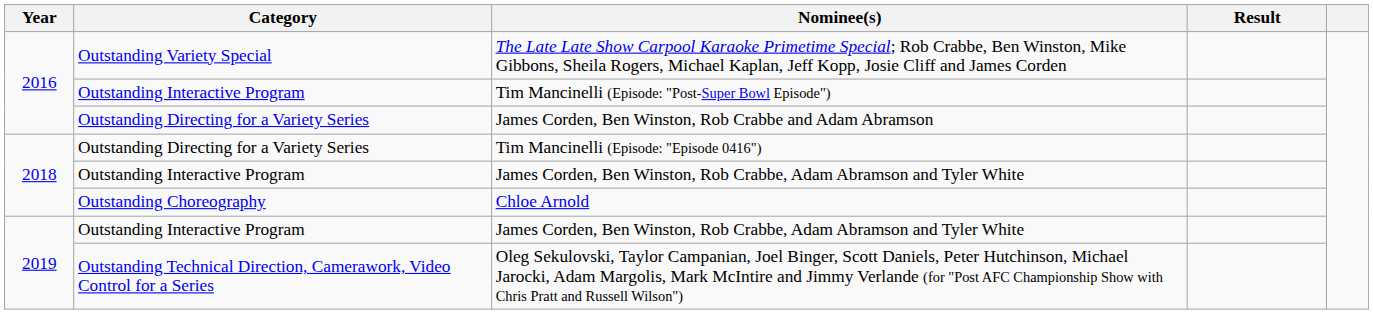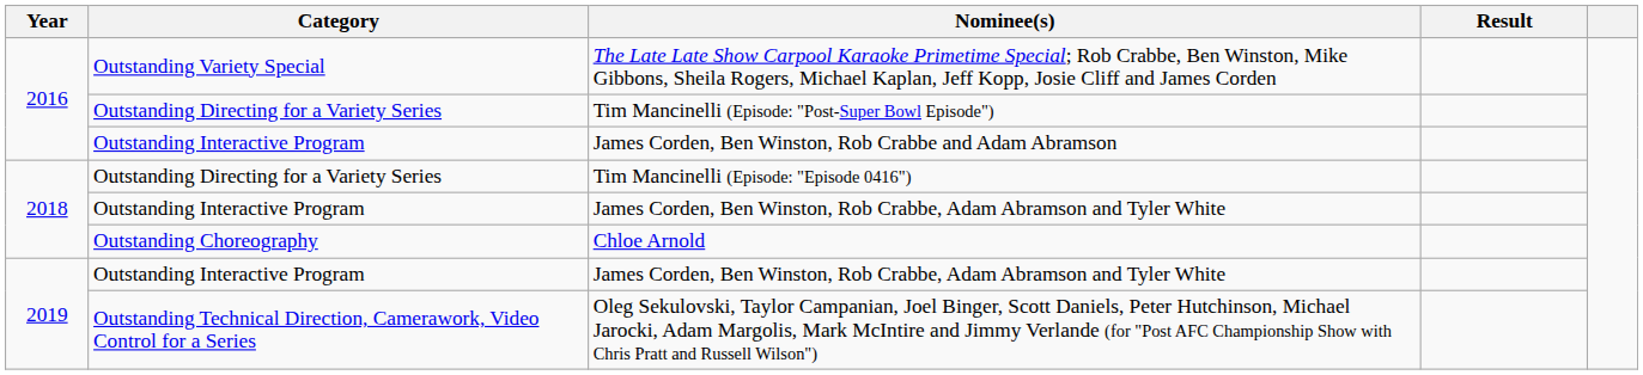 <table class="wikitable plainrowheaders" style="width:100%;">
 <tr>
 <th scope="col" style="width:5%;">Year</th>
 <th scope="col" style="width:30%;">Category</th>
 <th scope="col" style="width:50%;">Nominee(s)</th>
 <th scope="col" style="width:10%;">Result</th>
 <th scope="col" style="width:3%;"></th>
 </tr>
 <tr>
 <td align="center" rowspan="3"><a href='#'>2016</a></td>
 <td><a href='#'>Outstanding Variety Special</a></td>
 <td><em><a href='#'>The Late Late Show Carpool Karaoke Primetime Special</a></em>; Rob Crabbe, Ben Winston, Mike Gibbons, Sheila Rogers, Michael Kaplan, Jeff Kopp, Josie Cliff and James Corden</td>
 <td></td>
 <td style="text-align:center;" rowspan="8"></td>
 </tr>
 <tr>
-<td><a href='#'>Outstanding Interactive Program</a></td>
+<td><a href='#'>Outstanding Directing for a Variety Series</a></td>
 <td>Tim Mancinelli <small>(Episode: "Post-<a href='#'>Super Bowl</a> Episode")</small></td>
 <td></td>
 </tr>
 <tr>
-<td><a href='#'>Outstanding Directing for a Variety Series</a></td>
+<td><a href='#'>Outstanding Interactive Program</a></td>
 <td>James Corden, Ben Winston, Rob Crabbe and Adam Abramson</td>
 <td></td>
 </tr>
 <tr>
 <td align="center" rowspan="3"><a href='#'>2018</a></td>
 <td>Outstanding Directing for a Variety Series</td>
 <td>Tim Mancinelli <small>(Episode: "Episode 0416")</small></td>
 <td></td>
 </tr>
 <tr>
 <td>Outstanding Interactive Program</td>
 <td>James Corden, Ben Winston, Rob Crabbe, Adam Abramson and Tyler White</td>
 <td></td>
 </tr>
 <tr>
 <td><a href='#'>Outstanding Choreography</a></td>
 <td><a href='#'>Chloe Arnold</a></td>
 <td></td>
 </tr>
 <tr>
 <td align="center" rowspan="2"><a href='#'>2019</a></td>
 <td>Outstanding Interactive Program</td>
 <td>James Corden, Ben Winston, Rob Crabbe, Adam Abramson and Tyler White</td>
 <td></td>
 </tr>
 <tr>
 <td><a href='#'>Outstanding Technical Direction, Camerawork, Video Control for a Series</a></td>
 <td>Oleg Sekulovski, Taylor Campanian, Joel Binger, Scott Daniels, Peter Hutchinson, Michael Jarocki, Adam Margolis, Mark McIntire and Jimmy Verlande <small>(for "Post AFC Championship Show with Chris Pratt and Russell Wilson")</small></td>
 <td></td>
 </tr>
 </table>
